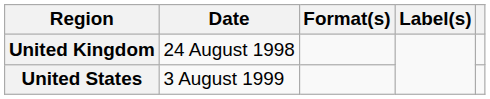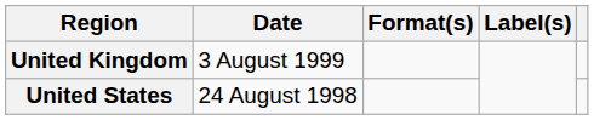 <table class="wikitable plainrowheaders">
 <tr>
 <th scope="col">Region</th>
 <th scope="col">Date</th>
 <th scope="col">Format(s)</th>
 <th scope="col">Label(s)</th>
 <th scope="col"></th>
 </tr>
 <tr>
 <th scope="row">United Kingdom</th>
-<td>24 August 1998</td>
+<td>3 August 1999</td>
 <td></td>
 <td rowspan="2"></td>
 <td></td>
 </tr>
 <tr>
 <th scope="row">United States</th>
-<td>3 August 1999</td>
+<td>24 August 1998</td>
 <td></td>
 <td></td>
 </tr>
 </table>
